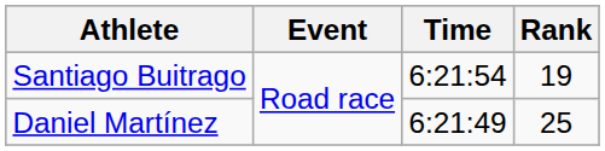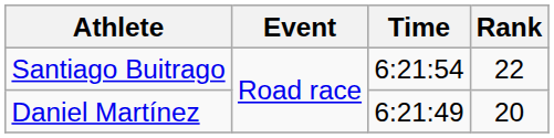 <table class=wikitable style=font-size:95%;text-align:center>
 <tr>
 <th>Athlete</th>
 <th>Event</th>
 <th>Time</th>
 <th>Rank</th>
 </tr>
 <tr align=center>
 <td align=left><a href='#'>Santiago Buitrago</a></td>
 <td align=left rowspan=2><a href='#'>Road race</a></td>
 <td>6:21:54</td>
-<td>19</td>
+<td>22</td>
 </tr>
 <tr align=center>
 <td align=left><a href='#'>Daniel Martínez</a></td>
 <td>6:21:49</td>
-<td>25</td>
+<td>20</td>
 </tr>
 </table>
